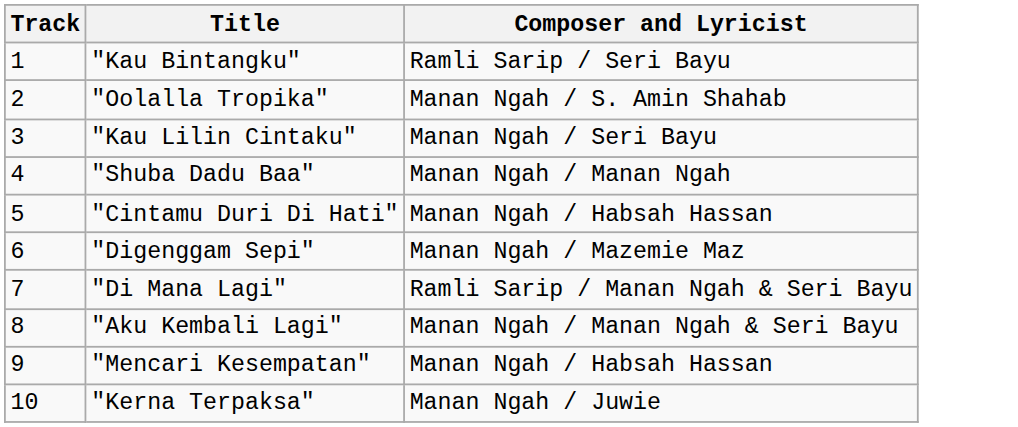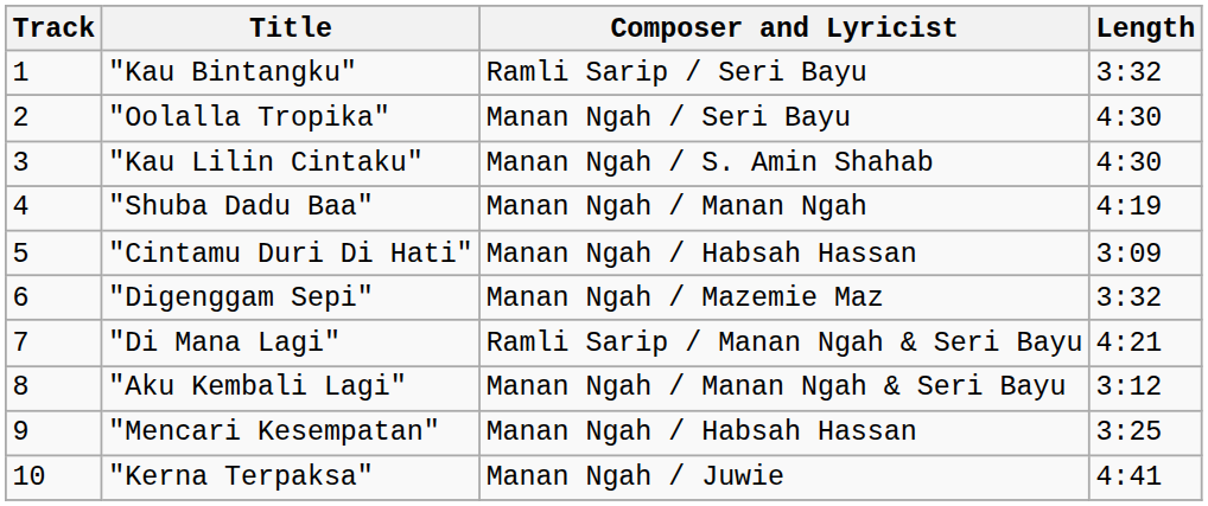 <table class="wikitable">
 <tr>
 <th>Track</th>
 <th>Title</th>
 <th>Composer and Lyricist</th>
+<th>Length</th>
 </tr>
 <tr>
 <td>1</td>
 <td>"Kau Bintangku"</td>
 <td>Ramli Sarip / Seri Bayu</td>
+<td>3:32</td>
 </tr>
 <tr>
 <td>2</td>
 <td>"Oolalla Tropika"</td>
-<td>Manan Ngah / S. Amin Shahab</td>
+<td>Manan Ngah / Seri Bayu</td>
+<td>4:30</td>
 </tr>
 <tr>
 <td>3</td>
 <td>"Kau Lilin Cintaku"</td>
-<td>Manan Ngah / Seri Bayu</td>
+<td>Manan Ngah / S. Amin Shahab</td>
+<td>4:30</td>
 </tr>
 <tr>
 <td>4</td>
 <td>"Shuba Dadu Baa"</td>
 <td>Manan Ngah / Manan Ngah</td>
+<td>4:19</td>
 </tr>
 <tr>
 <td>5</td>
 <td>"Cintamu Duri Di Hati"</td>
 <td>Manan Ngah / Habsah Hassan</td>
+<td>3:09</td>
 </tr>
 <tr>
 <td>6</td>
 <td>"Digenggam Sepi"</td>
 <td>Manan Ngah / Mazemie Maz</td>
+<td>3:32</td>
 </tr>
 <tr>
 <td>7</td>
 <td>"Di Mana Lagi"</td>
 <td>Ramli Sarip / Manan Ngah & Seri Bayu</td>
+<td>4:21</td>
 </tr>
 <tr>
 <td>8</td>
 <td>"Aku Kembali Lagi"</td>
 <td>Manan Ngah / Manan Ngah & Seri Bayu</td>
+<td>3:12</td>
 </tr>
 <tr>
 <td>9</td>
 <td>"Mencari Kesempatan"</td>
 <td>Manan Ngah / Habsah Hassan</td>
+<td>3:25</td>
 </tr>
 <tr>
 <td>10</td>
 <td>"Kerna Terpaksa"</td>
 <td>Manan Ngah / Juwie</td>
+<td>4:41</td>
 </tr>
 </table>
